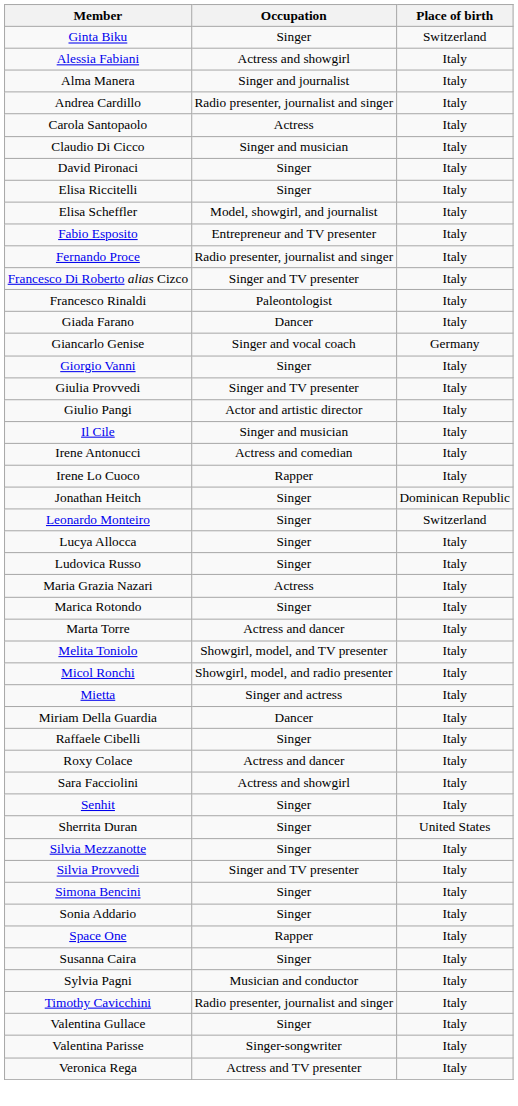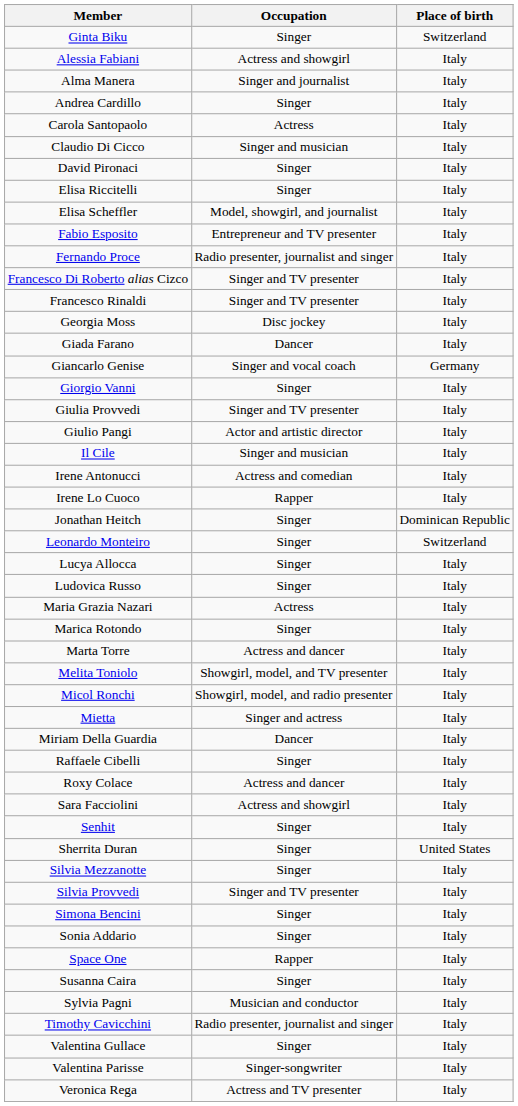 <table class="wikitable" style="text-align:center; font-size:80%">
 <tr>
 <th>Member</th>
 <th>Occupation</th>
 <th>Place of birth</th>
 </tr>
 <tr>
 <td><a href='#'>Ginta Biku</a></td>
 <td>Singer</td>
 <td>Switzerland</td>
 </tr>
 <tr>
 <td><a href='#'>Alessia Fabiani</a></td>
 <td>Actress and showgirl</td>
 <td>Italy</td>
 </tr>
 <tr>
 <td>Alma Manera</td>
 <td>Singer and journalist</td>
 <td>Italy</td>
 </tr>
 <tr>
 <td>Andrea Cardillo</td>
-<td>Radio presenter, journalist and singer</td>
+<td>Singer</td>
 <td>Italy</td>
 </tr>
 <tr>
 <td>Carola Santopaolo</td>
 <td>Actress</td>
 <td>Italy</td>
 </tr>
 <tr>
 <td>Claudio Di Cicco</td>
 <td>Singer and musician</td>
 <td>Italy</td>
 </tr>
 <tr>
 <td>David Pironaci</td>
 <td>Singer</td>
 <td>Italy</td>
 </tr>
 <tr>
 <td>Elisa Riccitelli</td>
 <td>Singer</td>
 <td>Italy</td>
 </tr>
 <tr>
 <td>Elisa Scheffler</td>
 <td>Model, showgirl, and journalist</td>
 <td>Italy</td>
 </tr>
 <tr>
 <td><a href='#'>Fabio Esposito</a></td>
 <td>Entrepreneur and TV presenter</td>
 <td>Italy</td>
 </tr>
 <tr>
 <td><a href='#'>Fernando Proce</a></td>
 <td>Radio presenter, journalist and singer</td>
 <td>Italy</td>
 </tr>
 <tr>
 <td><a href='#'>Francesco Di Roberto</a> <em>alias</em> Cizco</td>
 <td>Singer and TV presenter</td>
 <td>Italy</td>
 </tr>
 <tr>
 <td>Francesco Rinaldi</td>
-<td>Paleontologist</td>
+<td>Singer and TV presenter</td>
+<td>Italy</td>
+</tr>
+<tr>
+<td>Georgia Moss</td>
+<td>Disc jockey</td>
 <td>Italy</td>
 </tr>
 <tr>
 <td>Giada Farano</td>
 <td>Dancer</td>
 <td>Italy</td>
 </tr>
 <tr>
 <td>Giancarlo Genise</td>
 <td>Singer and vocal coach</td>
 <td>Germany</td>
 </tr>
 <tr>
 <td><a href='#'>Giorgio Vanni</a></td>
 <td>Singer</td>
 <td>Italy</td>
 </tr>
 <tr>
 <td>Giulia Provvedi</td>
 <td>Singer and TV presenter</td>
 <td>Italy</td>
 </tr>
 <tr>
 <td>Giulio Pangi</td>
 <td>Actor and artistic director</td>
 <td>Italy</td>
 </tr>
 <tr>
 <td><a href='#'>Il Cile</a></td>
 <td>Singer and musician</td>
 <td>Italy</td>
 </tr>
 <tr>
 <td>Irene Antonucci</td>
 <td>Actress and comedian</td>
 <td>Italy</td>
 </tr>
 <tr>
 <td>Irene Lo Cuoco</td>
 <td>Rapper</td>
 <td>Italy</td>
 </tr>
 <tr>
 <td>Jonathan Heitch</td>
 <td>Singer</td>
 <td>Dominican Republic</td>
 </tr>
 <tr>
 <td><a href='#'>Leonardo Monteiro</a></td>
 <td>Singer</td>
 <td>Switzerland</td>
 </tr>
 <tr>
 <td>Lucya Allocca</td>
 <td>Singer</td>
 <td>Italy</td>
 </tr>
 <tr>
 <td>Ludovica Russo</td>
 <td>Singer</td>
 <td>Italy</td>
 </tr>
 <tr>
 <td>Maria Grazia Nazari</td>
 <td>Actress</td>
 <td>Italy</td>
 </tr>
 <tr>
 <td>Marica Rotondo</td>
 <td>Singer</td>
 <td>Italy</td>
 </tr>
 <tr>
 <td>Marta Torre</td>
 <td>Actress and dancer</td>
 <td>Italy</td>
 </tr>
 <tr>
 <td><a href='#'>Melita Toniolo</a></td>
 <td>Showgirl, model, and TV presenter</td>
 <td>Italy</td>
 </tr>
 <tr>
 <td><a href='#'>Micol Ronchi</a></td>
 <td>Showgirl, model, and radio presenter</td>
 <td>Italy</td>
 </tr>
 <tr>
 <td><a href='#'>Mietta</a></td>
 <td>Singer and actress</td>
 <td>Italy</td>
 </tr>
 <tr>
 <td>Miriam Della Guardia</td>
 <td>Dancer</td>
 <td>Italy</td>
 </tr>
 <tr>
 <td>Raffaele Cibelli</td>
 <td>Singer</td>
 <td>Italy</td>
 </tr>
 <tr>
 <td>Roxy Colace</td>
 <td>Actress and dancer</td>
 <td>Italy</td>
 </tr>
 <tr>
 <td>Sara Facciolini</td>
 <td>Actress and showgirl</td>
 <td>Italy</td>
 </tr>
 <tr>
 <td><a href='#'>Senhit</a></td>
 <td>Singer</td>
 <td>Italy</td>
 </tr>
 <tr>
 <td>Sherrita Duran</td>
 <td>Singer</td>
 <td>United States</td>
 </tr>
 <tr>
 <td><a href='#'>Silvia Mezzanotte</a></td>
 <td>Singer</td>
 <td>Italy</td>
 </tr>
 <tr>
 <td><a href='#'>Silvia Provvedi</a></td>
 <td>Singer and TV presenter</td>
 <td>Italy</td>
 </tr>
 <tr>
 <td><a href='#'>Simona Bencini</a></td>
 <td>Singer</td>
 <td>Italy</td>
 </tr>
 <tr>
 <td>Sonia Addario</td>
 <td>Singer</td>
 <td>Italy</td>
 </tr>
 <tr>
 <td><a href='#'>Space One</a></td>
 <td>Rapper</td>
 <td>Italy</td>
 </tr>
 <tr>
 <td>Susanna Caira</td>
 <td>Singer</td>
 <td>Italy</td>
 </tr>
 <tr>
 <td>Sylvia Pagni</td>
 <td>Musician and conductor</td>
 <td>Italy</td>
 </tr>
 <tr>
 <td><a href='#'>Timothy Cavicchini</a></td>
 <td>Radio presenter, journalist and singer</td>
 <td>Italy</td>
 </tr>
 <tr>
 <td>Valentina Gullace</td>
 <td>Singer</td>
 <td>Italy</td>
 </tr>
 <tr>
 <td>Valentina Parisse</td>
 <td>Singer-songwriter</td>
 <td>Italy</td>
 </tr>
 <tr>
 <td>Veronica Rega</td>
 <td>Actress and TV presenter</td>
 <td>Italy</td>
 </tr>
 <tr>
 </tr>
 </table>
